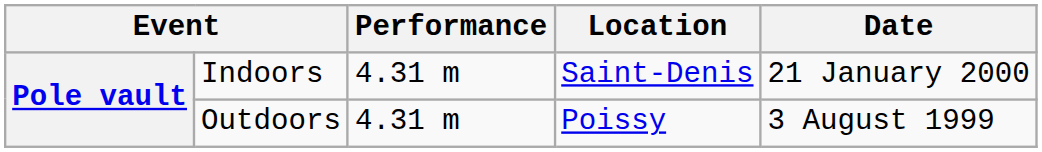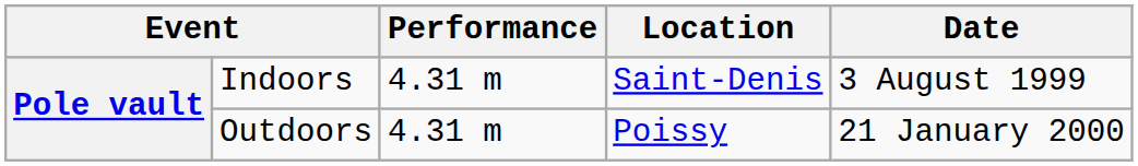 <table class="wikitable" style="border-collapse: collapse; font-size: 95%;">
 <tr>
 <th colspan="2" scope="col">Event</th>
 <th scope="col">Performance</th>
 <th scope="col">Location</th>
 <th scope="col">Date</th>
 </tr>
 <tr>
 <th rowspan="2" scope="row"><a href='#'>Pole vault</a></th>
 <td>Indoors</td>
 <td>4.31 m</td>
 <td><a href='#'>Saint-Denis</a></td>
-<td>21 January 2000</td>
+<td>3 August 1999</td>
 </tr>
 <tr>
 <td>Outdoors</td>
 <td><span>4.31 m</span></td>
 <td><a href='#'>Poissy</a></td>
-<td>3 August 1999</td>
+<td>21 January 2000</td>
 </tr>
 </table>
